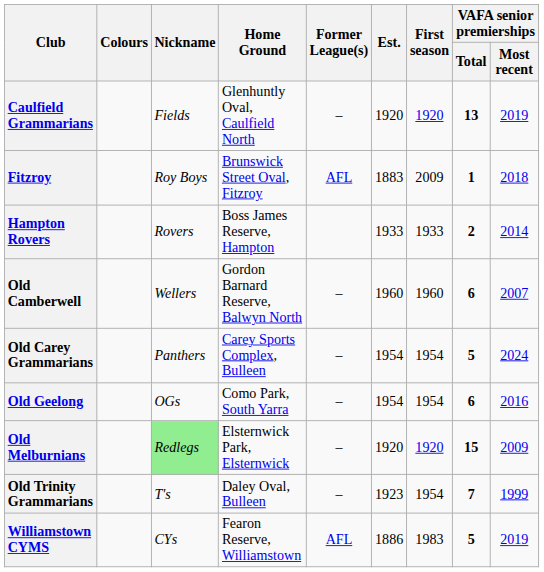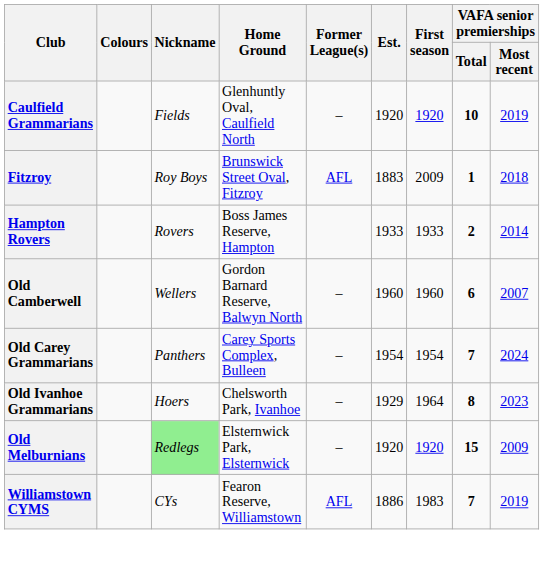 <table class="wikitable sortable" width:100%">
 <tr>
 <th rowspan=2>Club</th>
 <th rowspan=2 class=unsortable>Colours</th>
 <th rowspan=2>Nickname</th>
 <th rowspan=2>Home Ground</th>
 <th rowspan="2">Former League(s)</th>
 <th rowspan="2">Est.</th>
 <th rowspan=2>First season</th>
 <th colspan=2>VAFA senior premierships</th>
 </tr>
 <tr>
 <th>Total</th>
 <th>Most recent</th>
 </tr>
 <tr>
 <th style="text-align:left;"><a href='#'>Caulfield Grammarians</a></th>
 <td></td>
 <td><em>Fields</em></td>
 <td>Glenhuntly Oval, <a href='#'>Caulfield North</a></td>
 <td style="text-align:center;">–</td>
 <td style="text-align:center;">1920</td>
 <td style="text-align:center;"><a href='#'>1920</a></td>
-<td style="text-align:center;"><strong>13</strong></td>
+<td style="text-align:center;"><strong>10</strong></td>
 <td style="text-align:center;"><a href='#'>2019</a></td>
 </tr>
 <tr>
 <th style="text-align:left;"><a href='#'>Fitzroy</a></th>
 <td></td>
 <td align='left'><em>Roy Boys</em></td>
 <td align='left'><a href='#'>Brunswick Street Oval</a>, <a href='#'>Fitzroy</a></td>
 <td style="text-align:center;"><a href='#'>AFL</a></td>
 <td style="text-align:center;">1883</td>
 <td style="text-align:center;">2009</td>
 <td style="text-align:center;"><strong>1</strong></td>
 <td style="text-align:center;"><a href='#'>2018</a></td>
 </tr>
 <tr>
 <th style="text-align:left;"><a href='#'>Hampton Rovers</a></th>
 <td></td>
 <td><em>Rovers</em></td>
 <td>Boss James Reserve, <a href='#'>Hampton</a></td>
 <td style="text-align:center;"></td>
 <td style="text-align:center;">1933</td>
 <td style="text-align:center;">1933</td>
 <td style="text-align:center;"><strong>2</strong></td>
 <td style="text-align:center;"><a href='#'>2014</a></td>
 </tr>
 <tr>
 <th style="text-align:left;">Old Camberwell</th>
 <td></td>
 <td><em>Wellers</em></td>
 <td>Gordon Barnard Reserve, <a href='#'>Balwyn North</a></td>
 <td style="text-align:center;">–</td>
 <td style="text-align:center;">1960</td>
 <td style="text-align:center;">1960</td>
 <td style="text-align:center;"><strong>6</strong></td>
 <td style="text-align:center;"><a href='#'>2007</a></td>
 </tr>
 <tr>
 <th style="text-align:left;">Old Carey Grammarians</th>
 <td></td>
 <td><em>Panthers</em></td>
 <td><a href='#'>Carey Sports Complex</a>, <a href='#'>Bulleen</a></td>
 <td style="text-align:center;">–</td>
 <td style="text-align:center;">1954</td>
 <td style="text-align:center;">1954</td>
-<td style="text-align:center;"><strong>5</strong></td>
+<td style="text-align:center;"><strong>7</strong></td>
 <td style="text-align:center;"><a href='#'>2024</a></td>
 </tr>
 <tr>
-<th style="text-align:left;"><a href='#'>Old Geelong</a></th>
+<th style="text-align:left;">Old Ivanhoe Grammarians</th>
 <td></td>
-<td><em>OGs</em></td>
-<td>Como Park, <a href='#'>South Yarra</a></td>
+<td><em>Hoers</em></td>
+<td>Chelsworth Park, <a href='#'>Ivanhoe</a></td>
 <td style="text-align:center;">–</td>
-<td style="text-align:center;">1954</td>
-<td style="text-align:center;">1954</td>
-<td style="text-align:center;"><strong>6</strong></td>
-<td style="text-align:center;"><a href='#'>2016</a></td>
+<td style="text-align:center;">1929</td>
+<td style="text-align:center;">1964</td>
+<td style="text-align:center;"><strong>8</strong></td>
+<td style="text-align:center;"><a href='#'>2023</a></td>
 </tr>
 <tr>
 <th style="text-align:left;"><a href='#'>Old Melburnians</a></th>
 <td></td>
 <td style="background: lightgreen;"><em>Redlegs</em></td>
 <td>Elsternwick Park, <a href='#'>Elsternwick</a></td>
 <td style="text-align:center;">–</td>
 <td style="text-align:center;">1920</td>
 <td style="text-align:center;"><a href='#'>1920</a></td>
 <td style="text-align:center;"><strong>15</strong></td>
 <td style="text-align:center;"><a href='#'>2009</a></td>
 </tr>
 <tr>
-<th style="text-align:left;">Old Trinity Grammarians</th>
-<td></td>
-<td><em>T's</em></td>
-<td>Daley Oval, <a href='#'>Bulleen</a></td>
-<td style="text-align:center;">–</td>
-<td style="text-align:center;">1923</td>
-<td style="text-align:center;">1954</td>
-<td style="text-align:center;"><strong>7</strong></td>
-<td style="text-align:center;"><a href='#'>1999</a></td>
-</tr>
-<tr>
 <th style="text-align:left;"><a href='#'>Williamstown CYMS</a></th>
 <td></td>
 <td><em>CYs</em></td>
 <td>Fearon Reserve, <a href='#'>Williamstown</a></td>
 <td style="text-align:center;"><a href='#'>AFL</a></td>
 <td style="text-align:center;">1886</td>
 <td style="text-align:center;">1983</td>
-<td style="text-align:center;"><strong>5</strong></td>
+<td style="text-align:center;"><strong>7</strong></td>
 <td style="text-align:center;"><a href='#'>2019</a></td>
 </tr>
 </table>
